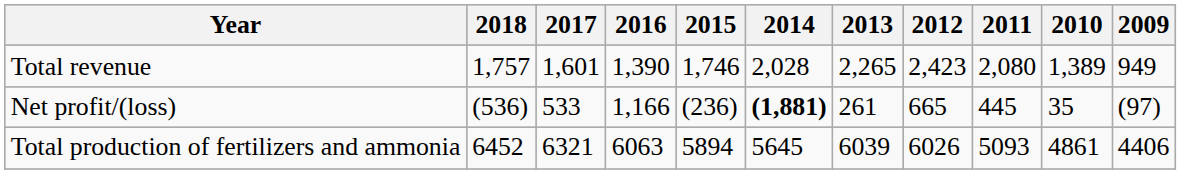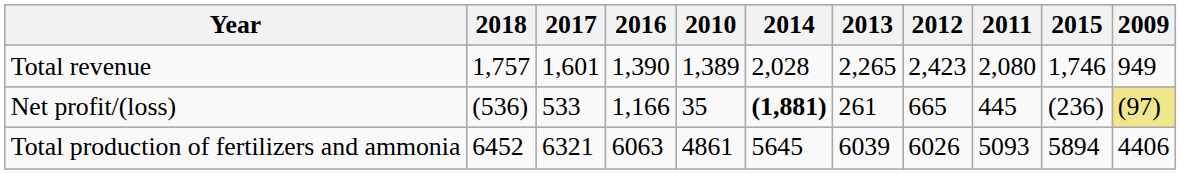 <table class="wikitable">
 <tr>
 <th>Year</th>
 <th>2018</th>
 <th>2017</th>
 <th>2016</th>
-<th>2015</th>
+<th>2010</th>
 <th>2014</th>
 <th>2013</th>
 <th>2012</th>
 <th>2011</th>
-<th>2010</th>
+<th>2015</th>
 <th>2009</th>
 </tr>
 <tr>
 <td>Total revenue</td>
 <td>1,757</td>
 <td>1,601</td>
 <td>1,390</td>
-<td>1,746</td>
+<td>1,389</td>
 <td>2,028</td>
 <td>2,265</td>
 <td>2,423</td>
 <td>2,080</td>
-<td>1,389</td>
+<td>1,746</td>
 <td>949</td>
 </tr>
 <tr>
 <td>Net profit/(loss)</td>
 <td>(536)</td>
 <td>533</td>
 <td>1,166</td>
-<td>(236)</td>
+<td>35</td>
 <td><strong>(1,881)</strong></td>
 <td>261</td>
 <td>665</td>
 <td>445</td>
-<td>35</td>
-<td>(97)</td>
+<td>(236)</td>
+<td style="background: khaki;">(97)</td>
 </tr>
 <tr>
 <td>Total production of fertilizers and ammonia</td>
 <td>6452</td>
 <td>6321</td>
 <td>6063</td>
-<td>5894</td>
+<td>4861</td>
 <td>5645</td>
 <td>6039</td>
 <td>6026</td>
 <td>5093</td>
-<td>4861</td>
+<td>5894</td>
 <td>4406</td>
 </tr>
 </table>
